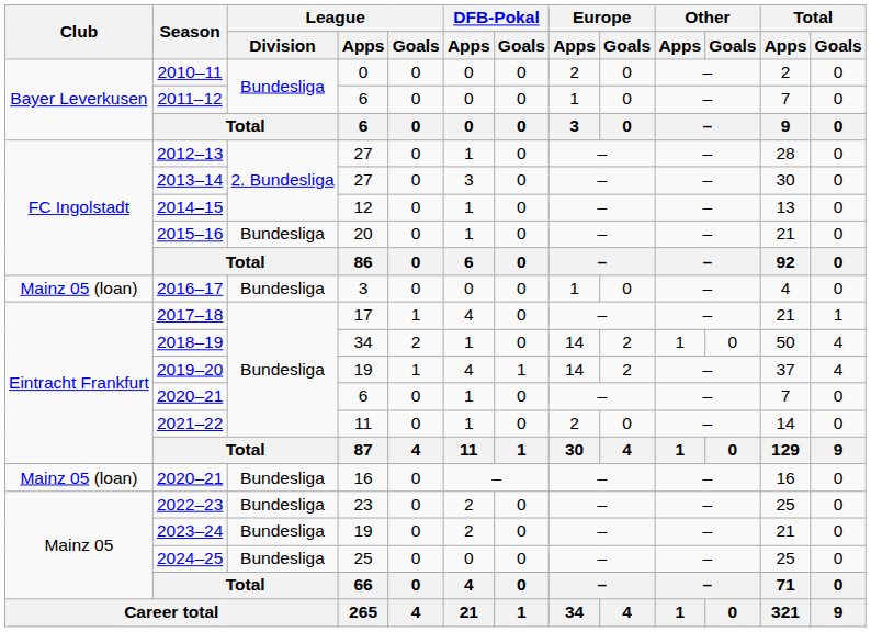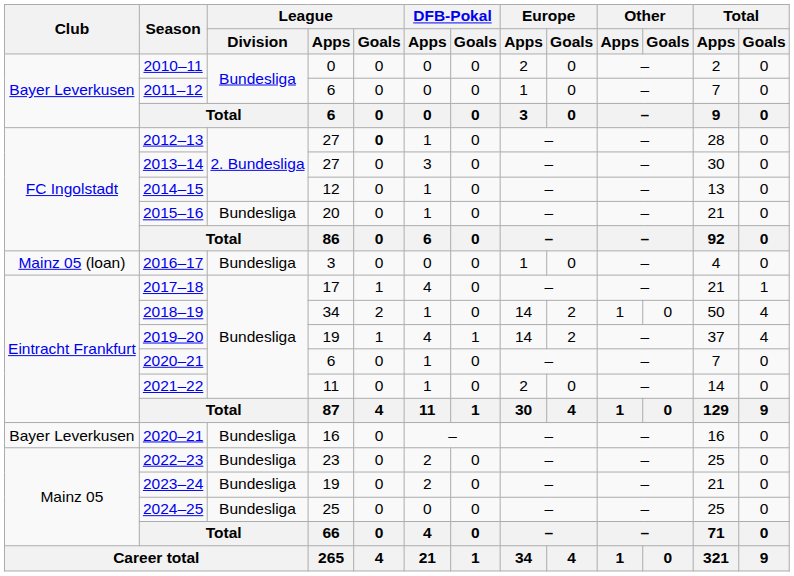 <table class="wikitable" style="text-align: center">
 <tr>
 <th rowspan="2">Club</th>
 <th rowspan="2">Season</th>
 <th colspan="3">League</th>
 <th colspan="2"><a href='#'>DFB-Pokal</a></th>
 <th colspan="2">Europe</th>
 <th colspan="2">Other</th>
 <th colspan="2">Total</th>
 </tr>
 <tr>
 <th>Division</th>
 <th>Apps</th>
 <th>Goals</th>
 <th>Apps</th>
 <th>Goals</th>
 <th>Apps</th>
 <th>Goals</th>
 <th>Apps</th>
 <th>Goals</th>
 <th>Apps</th>
 <th>Goals</th>
 </tr>
 <tr>
 <td rowspan="3"><a href='#'>Bayer Leverkusen</a></td>
 <td><a href='#'>2010–11</a></td>
 <td rowspan="2"><a href='#'>Bundesliga</a></td>
 <td>0</td>
 <td>0</td>
 <td>0</td>
 <td>0</td>
 <td>2</td>
 <td>0</td>
 <td colspan="2">–</td>
 <td>2</td>
 <td>0</td>
 </tr>
 <tr>
 <td><a href='#'>2011–12</a></td>
 <td>6</td>
 <td>0</td>
 <td>0</td>
 <td>0</td>
 <td>1</td>
 <td>0</td>
 <td colspan="2">–</td>
 <td>7</td>
 <td>0</td>
 </tr>
 <tr>
 <th colspan="2">Total</th>
 <th>6</th>
 <th>0</th>
 <th>0</th>
 <th>0</th>
 <th>3</th>
 <th>0</th>
 <th colspan="2">–</th>
 <th>9</th>
 <th>0</th>
 </tr>
 <tr>
 <td rowspan="5"><a href='#'>FC Ingolstadt</a></td>
 <td><a href='#'>2012–13</a></td>
 <td rowspan="3"><a href='#'>2. Bundesliga</a></td>
 <td>27</td>
-<td>0</td>
+<td><strong>0</strong></td>
 <td>1</td>
 <td>0</td>
 <td colspan="2">–</td>
 <td colspan="2">–</td>
 <td>28</td>
 <td>0</td>
 </tr>
 <tr>
 <td><a href='#'>2013–14</a></td>
 <td>27</td>
 <td>0</td>
 <td>3</td>
 <td>0</td>
 <td colspan="2">–</td>
 <td colspan="2">–</td>
 <td>30</td>
 <td>0</td>
 </tr>
 <tr>
 <td><a href='#'>2014–15</a></td>
 <td>12</td>
 <td>0</td>
 <td>1</td>
 <td>0</td>
 <td colspan="2">–</td>
 <td colspan="2">–</td>
 <td>13</td>
 <td>0</td>
 </tr>
 <tr>
 <td><a href='#'>2015–16</a></td>
 <td>Bundesliga</td>
 <td>20</td>
 <td>0</td>
 <td>1</td>
 <td>0</td>
 <td colspan="2">–</td>
 <td colspan="2">–</td>
 <td>21</td>
 <td>0</td>
 </tr>
 <tr>
 <th colspan="2">Total</th>
 <th>86</th>
 <th>0</th>
 <th>6</th>
 <th>0</th>
 <th colspan="2">–</th>
 <th colspan="2">–</th>
 <th>92</th>
 <th>0</th>
 </tr>
 <tr>
 <td><a href='#'>Mainz 05</a> (loan)</td>
 <td><a href='#'>2016–17</a></td>
 <td>Bundesliga</td>
 <td>3</td>
 <td>0</td>
 <td>0</td>
 <td>0</td>
 <td>1</td>
 <td>0</td>
 <td colspan="2">–</td>
 <td>4</td>
 <td>0</td>
 </tr>
 <tr>
 <td rowspan="6"><a href='#'>Eintracht Frankfurt</a></td>
 <td><a href='#'>2017–18</a></td>
 <td rowspan="5">Bundesliga</td>
 <td>17</td>
 <td>1</td>
 <td>4</td>
 <td>0</td>
 <td colspan="2">–</td>
 <td colspan="2">–</td>
 <td>21</td>
 <td>1</td>
 </tr>
 <tr>
 <td><a href='#'>2018–19</a></td>
 <td>34</td>
 <td>2</td>
 <td>1</td>
 <td>0</td>
 <td>14</td>
 <td>2</td>
 <td>1</td>
 <td>0</td>
 <td>50</td>
 <td>4</td>
 </tr>
 <tr>
 <td><a href='#'>2019–20</a></td>
 <td>19</td>
 <td>1</td>
 <td>4</td>
 <td>1</td>
 <td>14</td>
 <td>2</td>
 <td colspan="2">–</td>
 <td>37</td>
 <td>4</td>
 </tr>
 <tr>
 <td><a href='#'>2020–21</a></td>
 <td>6</td>
 <td>0</td>
 <td>1</td>
 <td>0</td>
 <td colspan="2">–</td>
 <td colspan="2">–</td>
 <td>7</td>
 <td>0</td>
 </tr>
 <tr>
 <td><a href='#'>2021–22</a></td>
 <td>11</td>
 <td>0</td>
 <td>1</td>
 <td>0</td>
 <td>2</td>
 <td>0</td>
 <td colspan="2">–</td>
 <td>14</td>
 <td>0</td>
 </tr>
 <tr>
 <th colspan="2">Total</th>
 <th>87</th>
 <th>4</th>
 <th>11</th>
 <th>1</th>
 <th>30</th>
 <th>4</th>
 <th>1</th>
 <th>0</th>
 <th>129</th>
 <th>9</th>
 </tr>
 <tr>
-<td><a href='#'>Mainz 05</a> (loan)</td>
+<td>Bayer Leverkusen</td>
 <td><a href='#'>2020–21</a></td>
 <td>Bundesliga</td>
 <td>16</td>
 <td>0</td>
 <td colspan="2">–</td>
 <td colspan="2">–</td>
 <td colspan="2">–</td>
 <td>16</td>
 <td>0</td>
 </tr>
 <tr>
 <td rowspan="4">Mainz 05</td>
 <td><a href='#'>2022–23</a></td>
 <td>Bundesliga</td>
 <td>23</td>
 <td>0</td>
 <td>2</td>
 <td>0</td>
 <td colspan="2">–</td>
 <td colspan="2">–</td>
 <td>25</td>
 <td>0</td>
 </tr>
 <tr>
 <td><a href='#'>2023–24</a></td>
 <td>Bundesliga</td>
 <td>19</td>
 <td>0</td>
 <td>2</td>
 <td>0</td>
 <td colspan="2">–</td>
 <td colspan="2">–</td>
 <td>21</td>
 <td>0</td>
 </tr>
 <tr>
 <td><a href='#'>2024–25</a></td>
 <td>Bundesliga</td>
 <td>25</td>
 <td>0</td>
 <td>0</td>
 <td>0</td>
 <td colspan="2">–</td>
 <td colspan="2">–</td>
 <td>25</td>
 <td>0</td>
 </tr>
 <tr>
 <th colspan=2>Total</th>
 <th>66</th>
 <th>0</th>
 <th>4</th>
 <th>0</th>
 <th colspan="2">–</th>
 <th colspan="2">–</th>
 <th>71</th>
 <th>0</th>
 </tr>
 <tr>
 <th colspan=3>Career total</th>
 <th>265</th>
 <th>4</th>
 <th>21</th>
 <th>1</th>
 <th>34</th>
 <th>4</th>
 <th>1</th>
 <th>0</th>
 <th>321</th>
 <th>9</th>
 </tr>
 </table>
